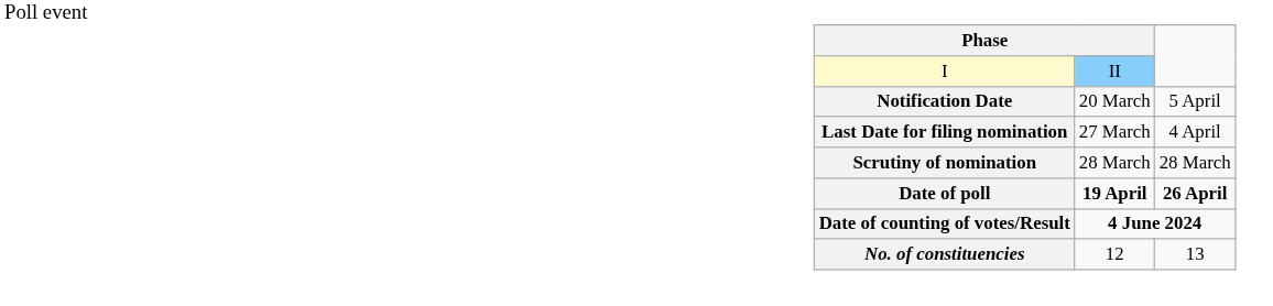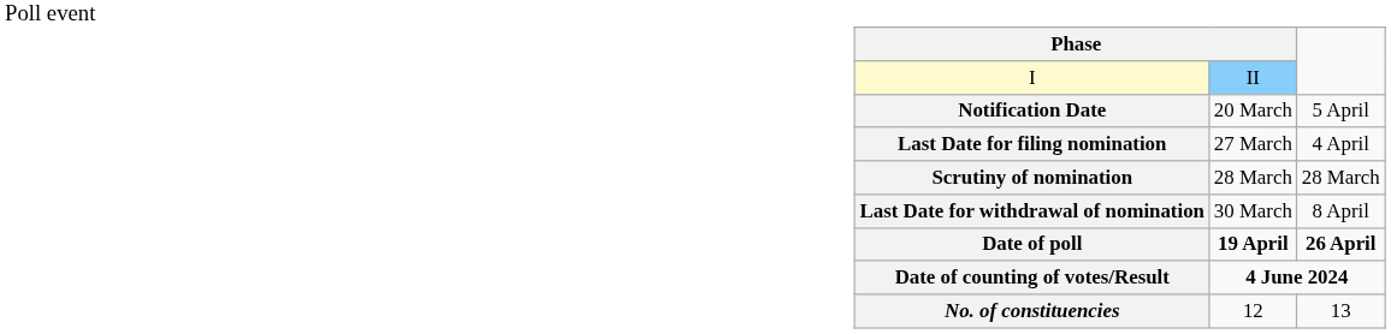 <table class="wikitable"style="text-align:center;margin:auto;font-size:90%;>
 <tr>
 <th rowspan=2>Poll event</th>
 <th colspan="2">Phase</th>
 </tr>
 <tr>
 <td bgcolor=#FFFACD>I</td>
 <td bgcolor=#87CEFA>II</td>
 </tr>
 <tr>
 <th>Notification Date</th>
 <td>20 March</td>
 <td>5 April</td>
 </tr>
 <tr>
 <th>Last Date for filing nomination</th>
 <td>27 March</td>
 <td>4 April</td>
 </tr>
 <tr>
 <th>Scrutiny of nomination</th>
 <td>28 March</td>
 <td>28 March</td>
 </tr>
 <tr>
+<th>Last Date for withdrawal of nomination</th>
+<td>30 March</td>
+<td>8 April</td>
+</tr>
+<tr>
 <th>Date of poll</th>
 <td><strong>19 April</strong></td>
 <td><strong>26 April</strong></td>
 </tr>
 <tr>
 <th>Date of counting of votes/Result</th>
 <td colspan="2"><strong>4 June 2024</strong></td>
 </tr>
 <tr>
 <th><strong><em>No. of constituencies</em></strong></th>
 <td>12</td>
 <td>13</td>
 </tr>
 </table>
